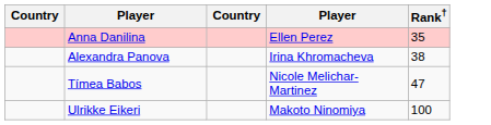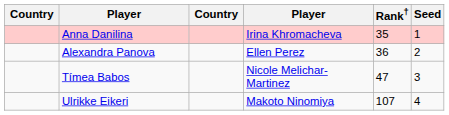 <table class="sortable wikitable">
 <tr>
 <th width="70">Country</th>
 <th width="175">Player</th>
 <th width="70">Country</th>
 <th width="175">Player</th>
 <th>Rank<sup>†</sup></th>
+<th>Seed</th>
 </tr>
 <tr style="background:#fcc;">
 <td></td>
 <td><a href='#'>Anna Danilina</a></td>
 <td></td>
-<td><a href='#'>Ellen Perez</a></td>
+<td><a href='#'>Irina Khromacheva</a></td>
 <td>35</td>
+<td>1</td>
 </tr>
 <tr>
 <td></td>
 <td><a href='#'>Alexandra Panova</a></td>
 <td></td>
-<td><a href='#'>Irina Khromacheva</a></td>
-<td>38</td>
+<td><a href='#'>Ellen Perez</a></td>
+<td>36</td>
+<td>2</td>
 </tr>
 <tr>
 <td></td>
 <td><a href='#'>Tímea Babos</a></td>
 <td></td>
 <td><a href='#'>Nicole Melichar-Martinez</a></td>
 <td>47</td>
+<td>3</td>
 </tr>
 <tr>
 <td></td>
 <td><a href='#'>Ulrikke Eikeri</a></td>
 <td></td>
 <td><a href='#'>Makoto Ninomiya</a></td>
-<td>100</td>
+<td>107</td>
+<td>4</td>
 </tr>
 </table>
